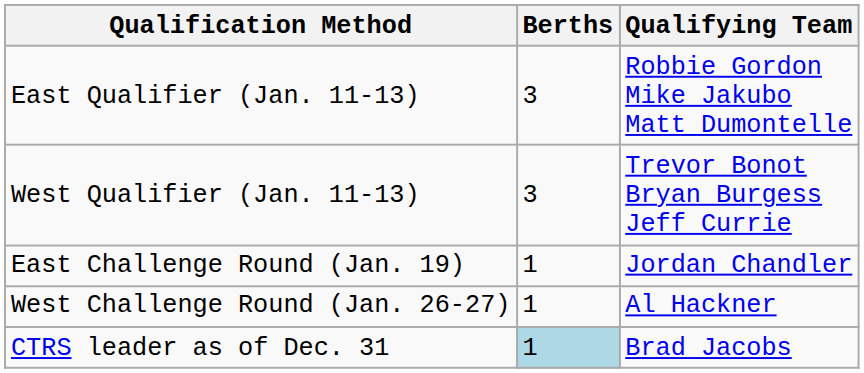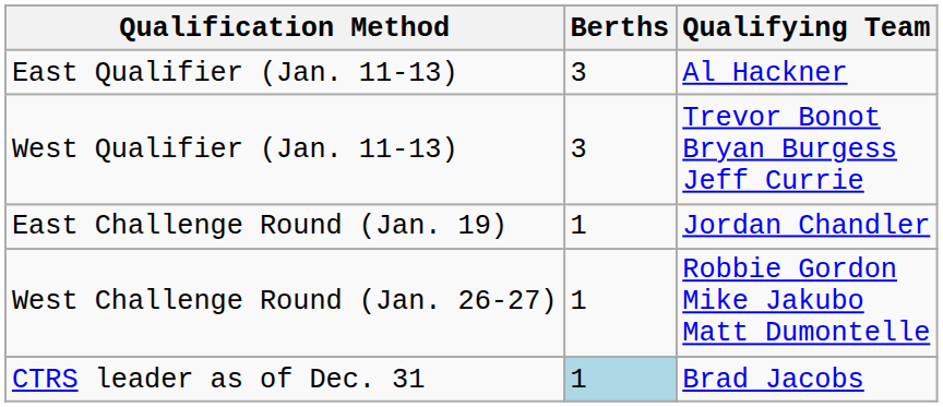 <table class="wikitable">
 <tr>
 <th>Qualification Method</th>
 <th>Berths</th>
 <th>Qualifying Team</th>
 </tr>
 <tr>
 <td>East Qualifier (Jan. 11-13)</td>
 <td>3</td>
-<td><a href='#'>Robbie Gordon</a> <br> <a href='#'>Mike Jakubo</a> <br> <a href='#'>Matt Dumontelle</a></td>
+<td><a href='#'>Al Hackner</a></td>
 </tr>
 <tr>
 <td>West Qualifier (Jan. 11-13)</td>
 <td>3</td>
 <td><a href='#'>Trevor Bonot</a> <br> <a href='#'>Bryan Burgess</a> <br> <a href='#'>Jeff Currie</a></td>
 </tr>
 <tr>
 <td>East Challenge Round (Jan. 19)</td>
 <td>1</td>
 <td><a href='#'>Jordan Chandler</a></td>
 </tr>
 <tr>
 <td>West Challenge Round (Jan. 26-27)</td>
 <td>1</td>
-<td><a href='#'>Al Hackner</a></td>
+<td><a href='#'>Robbie Gordon</a> <br> <a href='#'>Mike Jakubo</a> <br> <a href='#'>Matt Dumontelle</a></td>
 </tr>
 <tr>
 <td><a href='#'>CTRS</a> leader as of Dec. 31</td>
 <td style="background: lightblue;">1</td>
 <td><a href='#'>Brad Jacobs</a></td>
 </tr>
 </table>
